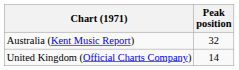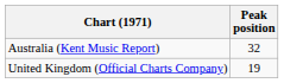 <table class="wikitable">
 <tr>
 <th>Chart (1971)</th>
 <th>Peak<br> position</th>
 </tr>
 <tr>
 <td>Australia (<a href='#'>Kent Music Report</a>)</td>
 <td align="center">32</td>
 </tr>
 <tr>
 <td>United Kingdom (<a href='#'>Official Charts Company</a>)</td>
-<td align="center">14</td>
+<td align="center">19</td>
 </tr>
 </table>
